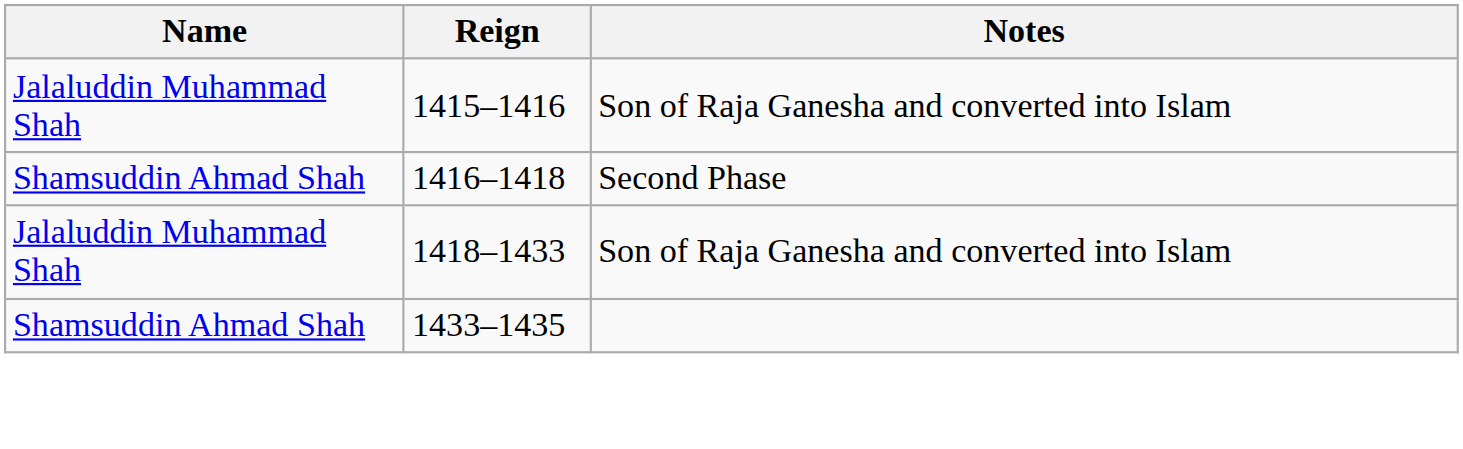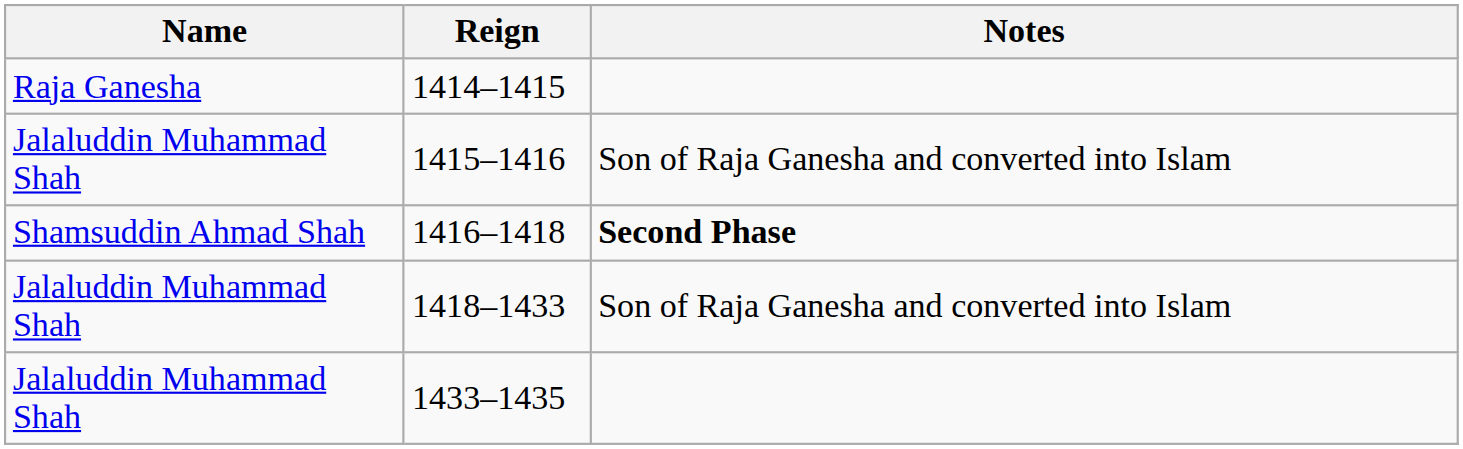 <table class="wikitable">
 <tr>
 <th style="width:180px;">Name</th>
 <th style="width:80px;">Reign</th>
 <th style="width:400px;">Notes</th>
+</tr>
+<tr>
+<td><a href='#'>Raja Ganesha</a></td>
+<td>1414–1415</td>
+<td></td>
 </tr>
 <tr>
 <td><a href='#'>Jalaluddin Muhammad Shah</a></td>
 <td>1415–1416</td>
 <td>Son of Raja Ganesha and converted into Islam</td>
 </tr>
 <tr>
 <td><a href='#'>Shamsuddin Ahmad Shah</a></td>
 <td>1416–1418</td>
-<td>Second Phase</td>
+<td><strong>Second Phase</strong></td>
 </tr>
 <tr>
 <td><a href='#'>Jalaluddin Muhammad Shah</a></td>
 <td>1418–1433</td>
 <td>Son of Raja Ganesha and converted into Islam</td>
 </tr>
 <tr>
-<td><a href='#'>Shamsuddin Ahmad Shah</a></td>
+<td><a href='#'>Jalaluddin Muhammad Shah</a></td>
 <td>1433–1435</td>
 <td></td>
 </tr>
 </table>
